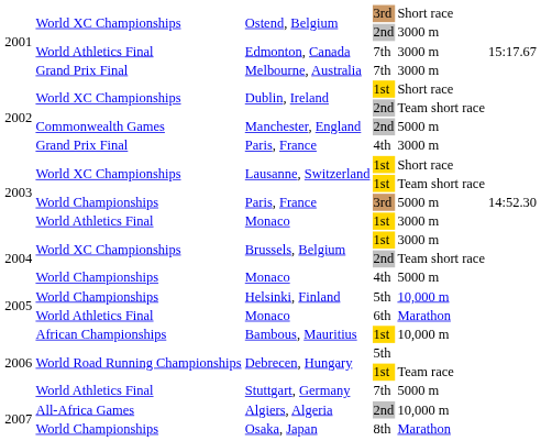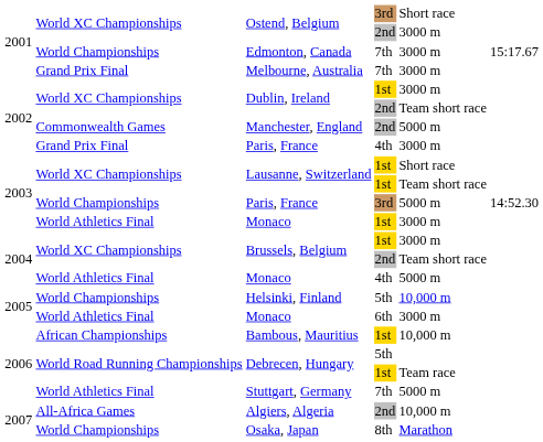 <table>
 <tr>
 <td rowspan=4>2001</td>
 <td rowspan=2><a href='#'>World XC Championships</a></td>
 <td rowspan=2><a href='#'>Ostend</a>, <a href='#'>Belgium</a></td>
 <td bgcolor="cc9966">3rd</td>
 <td>Short race</td>
 </tr>
 <tr>
 <td bgcolor="silver">2nd</td>
 <td>3000 m</td>
 </tr>
 <tr>
-<td><a href='#'>World Athletics Final</a></td>
+<td><a href='#'>World Championships</a></td>
 <td><a href='#'>Edmonton</a>, <a href='#'>Canada</a></td>
 <td>7th</td>
 <td>3000 m</td>
 <td>15:17.67</td>
 </tr>
 <tr>
 <td><a href='#'>Grand Prix Final</a></td>
 <td><a href='#'>Melbourne</a>, <a href='#'>Australia</a></td>
 <td>7th</td>
 <td>3000 m</td>
 </tr>
 <tr>
 <td rowspan=4>2002</td>
 <td rowspan=2><a href='#'>World XC Championships</a></td>
 <td rowspan=2><a href='#'>Dublin</a>, <a href='#'>Ireland</a></td>
 <td bgcolor="gold">1st</td>
-<td>Short race</td>
+<td>3000 m</td>
 </tr>
 <tr>
 <td bgcolor="silver">2nd</td>
 <td>Team short race</td>
 </tr>
 <tr>
 <td><a href='#'>Commonwealth Games</a></td>
 <td><a href='#'>Manchester</a>, <a href='#'>England</a></td>
 <td bgcolor="silver">2nd</td>
 <td>5000 m</td>
 </tr>
 <tr>
 <td><a href='#'>Grand Prix Final</a></td>
 <td><a href='#'>Paris</a>, <a href='#'>France</a></td>
 <td>4th</td>
 <td>3000 m</td>
 </tr>
 <tr>
 <td rowspan=4>2003</td>
 <td rowspan=2><a href='#'>World XC Championships</a></td>
 <td rowspan=2><a href='#'>Lausanne</a>, <a href='#'>Switzerland</a></td>
 <td bgcolor="gold">1st</td>
 <td>Short race</td>
 </tr>
 <tr>
 <td bgcolor="gold">1st</td>
 <td>Team short race</td>
 </tr>
 <tr>
 <td><a href='#'>World Championships</a></td>
 <td><a href='#'>Paris</a>, <a href='#'>France</a></td>
 <td bgcolor="cc9966">3rd</td>
 <td>5000 m</td>
 <td>14:52.30</td>
 </tr>
 <tr>
 <td><a href='#'>World Athletics Final</a></td>
 <td><a href='#'>Monaco</a></td>
 <td bgcolor="gold">1st</td>
 <td>3000 m</td>
 </tr>
 <tr>
 <td rowspan=3>2004</td>
 <td rowspan=2><a href='#'>World XC Championships</a></td>
 <td rowspan=2><a href='#'>Brussels</a>, <a href='#'>Belgium</a></td>
 <td bgcolor="gold">1st</td>
 <td>3000 m</td>
 </tr>
 <tr>
 <td bgcolor="silver">2nd</td>
 <td>Team short race</td>
 </tr>
 <tr>
-<td><a href='#'>World Championships</a></td>
+<td><a href='#'>World Athletics Final</a></td>
 <td><a href='#'>Monaco</a></td>
 <td>4th</td>
 <td>5000 m</td>
 </tr>
 <tr>
 <td rowspan=2>2005</td>
 <td><a href='#'>World Championships</a></td>
 <td><a href='#'>Helsinki</a>, <a href='#'>Finland</a></td>
 <td>5th</td>
 <td><a href='#'>10,000 m</a></td>
 </tr>
 <tr>
 <td><a href='#'>World Athletics Final</a></td>
 <td><a href='#'>Monaco</a></td>
 <td>6th</td>
-<td><a href='#'>Marathon</a></td>
+<td>3000 m</td>
 </tr>
 <tr>
 <td rowspan=4>2006</td>
 <td><a href='#'>African Championships</a></td>
 <td><a href='#'>Bambous</a>, <a href='#'>Mauritius</a></td>
 <td bgcolor="gold">1st</td>
 <td>10,000 m</td>
 </tr>
 <tr>
 <td rowspan=2><a href='#'>World Road Running Championships</a></td>
 <td rowspan=2><a href='#'>Debrecen</a>, <a href='#'>Hungary</a></td>
 <td>5th</td>
 <td></td>
 </tr>
 <tr>
 <td bgcolor="gold">1st</td>
 <td>Team race</td>
 </tr>
 <tr>
 <td><a href='#'>World Athletics Final</a></td>
 <td><a href='#'>Stuttgart</a>, <a href='#'>Germany</a></td>
 <td>7th</td>
 <td>5000 m</td>
 </tr>
 <tr>
 <td rowspan=2>2007</td>
 <td><a href='#'>All-Africa Games</a></td>
 <td><a href='#'>Algiers</a>, <a href='#'>Algeria</a></td>
 <td bgcolor="silver">2nd</td>
 <td>10,000 m</td>
 </tr>
 <tr>
 <td><a href='#'>World Championships</a></td>
 <td><a href='#'>Osaka</a>, <a href='#'>Japan</a></td>
 <td>8th</td>
 <td><a href='#'>Marathon</a></td>
 </tr>
 <tr>
 </tr>
 </table>
